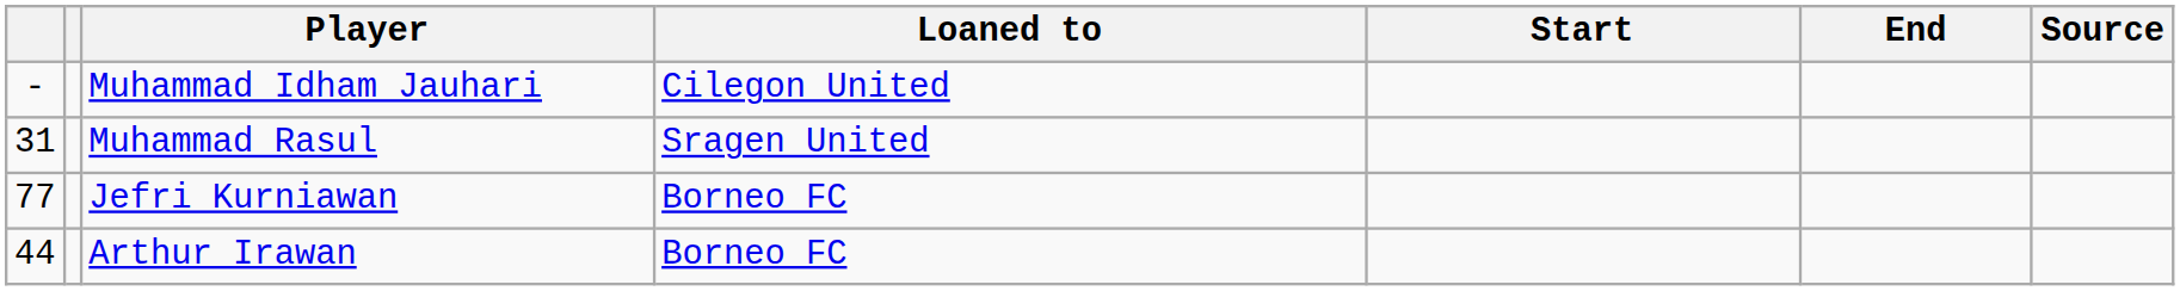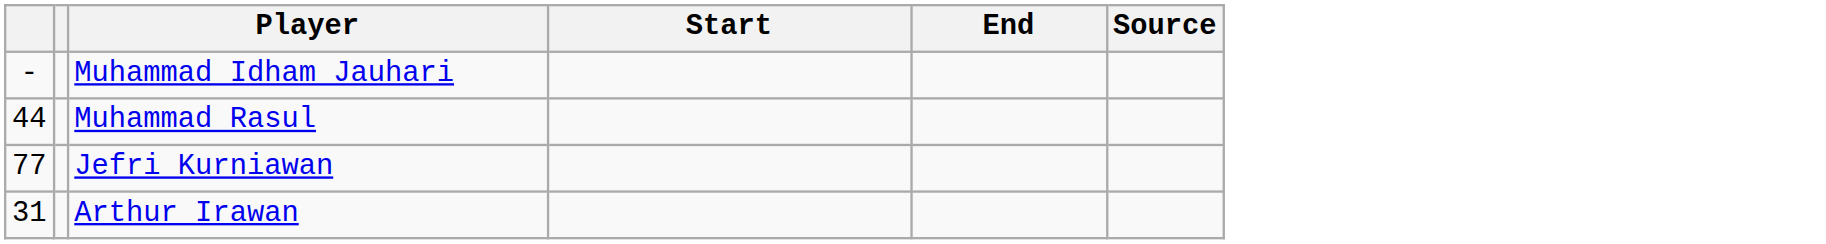 <table class="wikitable plainrowheaders sortable" style="font-size:95%">
 <tr>
 <th></th>
 <th></th>
 <th scope=col style="width:200px;"><strong>Player</strong></th>
-<th scope=col style="width:250px;"><strong>Loaned to</strong></th>
 <th scope=col style="width:150px;"><strong>Start</strong></th>
 <th scope=col style="width:78px;"><strong>End</strong></th>
 <th><strong>Source</strong></th>
 </tr>
 <tr>
 <td align=center>-</td>
 <td align=center></td>
 <td> <a href='#'>Muhammad Idham Jauhari</a></td>
-<td> <a href='#'>Cilegon United</a></td>
 <td align=center></td>
 <td align=center></td>
 <td align=center></td>
 </tr>
 <tr>
-<td align=center>31</td>
+<td align=center>44</td>
 <td align=center></td>
 <td> <a href='#'>Muhammad Rasul</a></td>
-<td> <a href='#'>Sragen United</a></td>
 <td align=center></td>
 <td align=center></td>
 <td align=center></td>
 </tr>
 <tr>
 <td align=center>77</td>
 <td align=center></td>
 <td> <a href='#'>Jefri Kurniawan</a></td>
-<td> <a href='#'>Borneo FC</a></td>
 <td align=center></td>
 <td align=center></td>
 <td align=center></td>
 </tr>
 <tr>
-<td align=center>44</td>
+<td align=center>31</td>
 <td align=center></td>
 <td> <a href='#'>Arthur Irawan</a></td>
-<td> <a href='#'>Borneo FC</a></td>
 <td align=center></td>
 <td align=center></td>
 <td align=center></td>
 </tr>
 </table>
